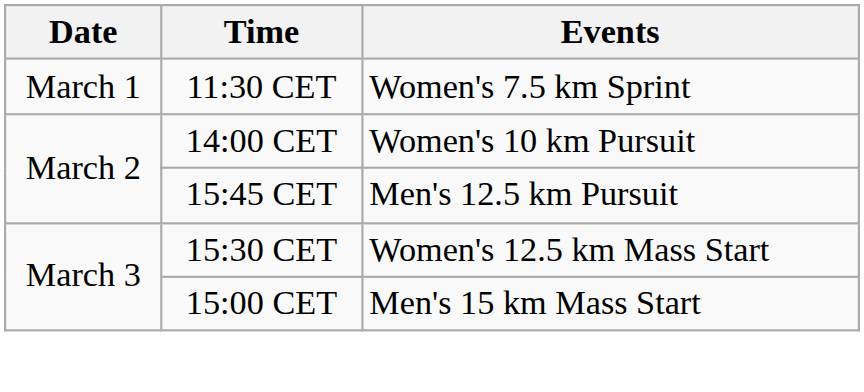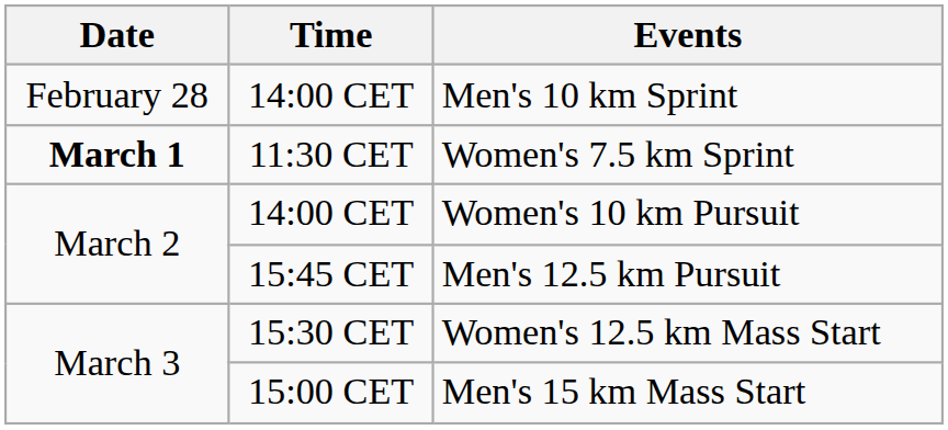 <table class="wikitable" style="text-align: center" width="400">
 <tr>
 <th>Date</th>
 <th>Time</th>
 <th>Events</th>
 </tr>
 <tr>
-<td>March 1</td>
+<td>February 28</td>
+<td>14:00 CET</td>
+<td style="text-align: left">Men's 10 km Sprint</td>
+</tr>
+<tr>
+<td><strong>March 1</strong></td>
 <td>11:30 CET</td>
 <td style="text-align: left">Women's 7.5 km Sprint</td>
 </tr>
 <tr>
 <td rowspan=2>March 2</td>
 <td>14:00 CET</td>
 <td style="text-align: left">Women's 10 km Pursuit</td>
 </tr>
 <tr>
 <td>15:45 CET</td>
 <td style="text-align: left">Men's 12.5 km Pursuit</td>
 </tr>
 <tr>
 <td rowspan=2>March 3</td>
 <td>15:30 CET</td>
 <td style="text-align: left">Women's 12.5 km Mass Start</td>
 </tr>
 <tr>
 <td>15:00 CET</td>
 <td style="text-align: left">Men's 15 km Mass Start</td>
 </tr>
 </table>
